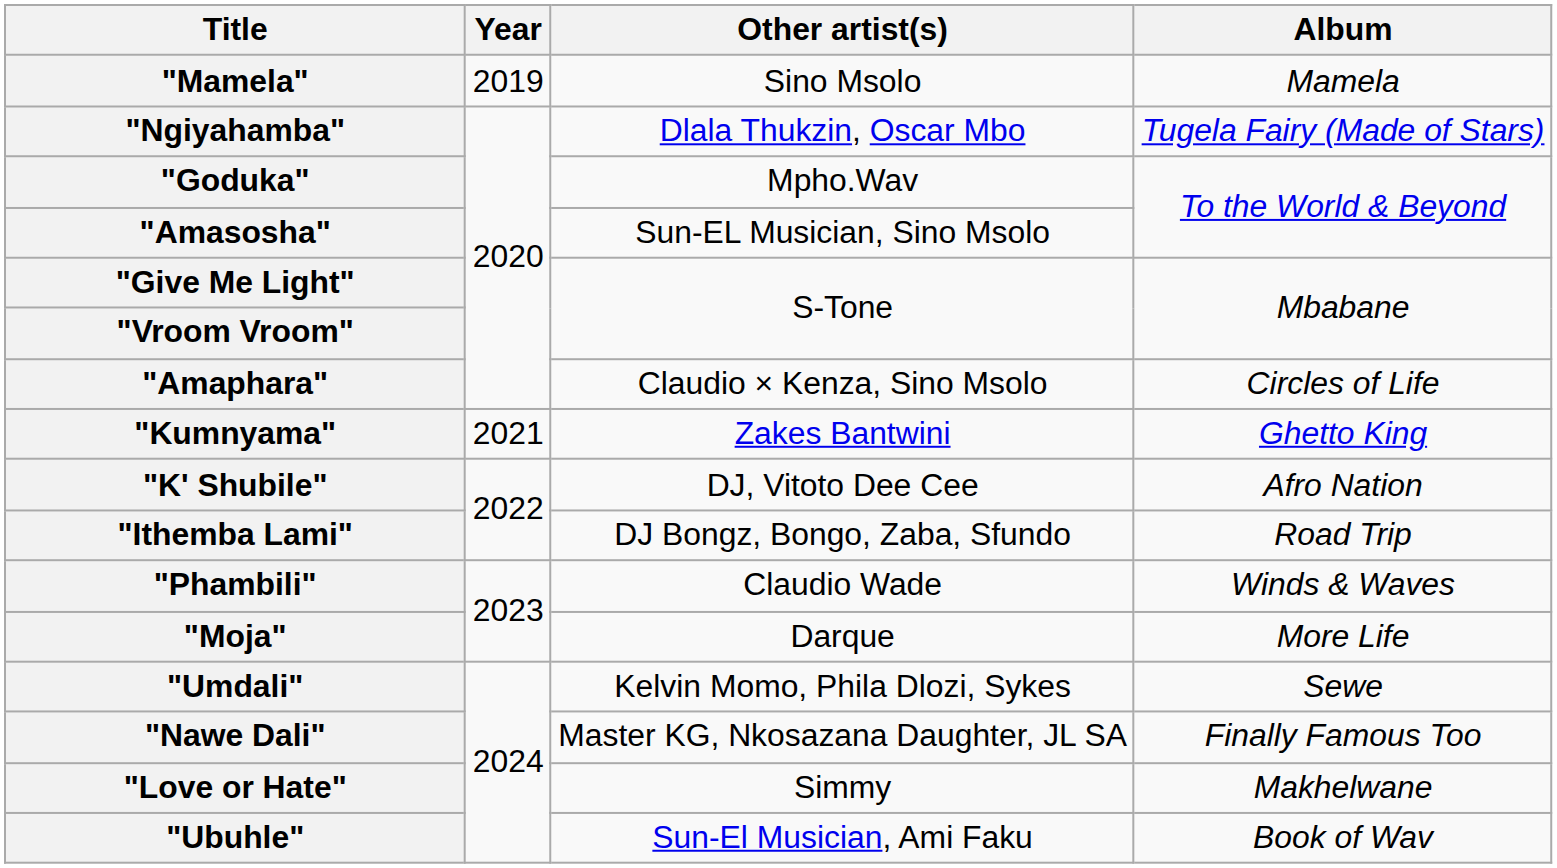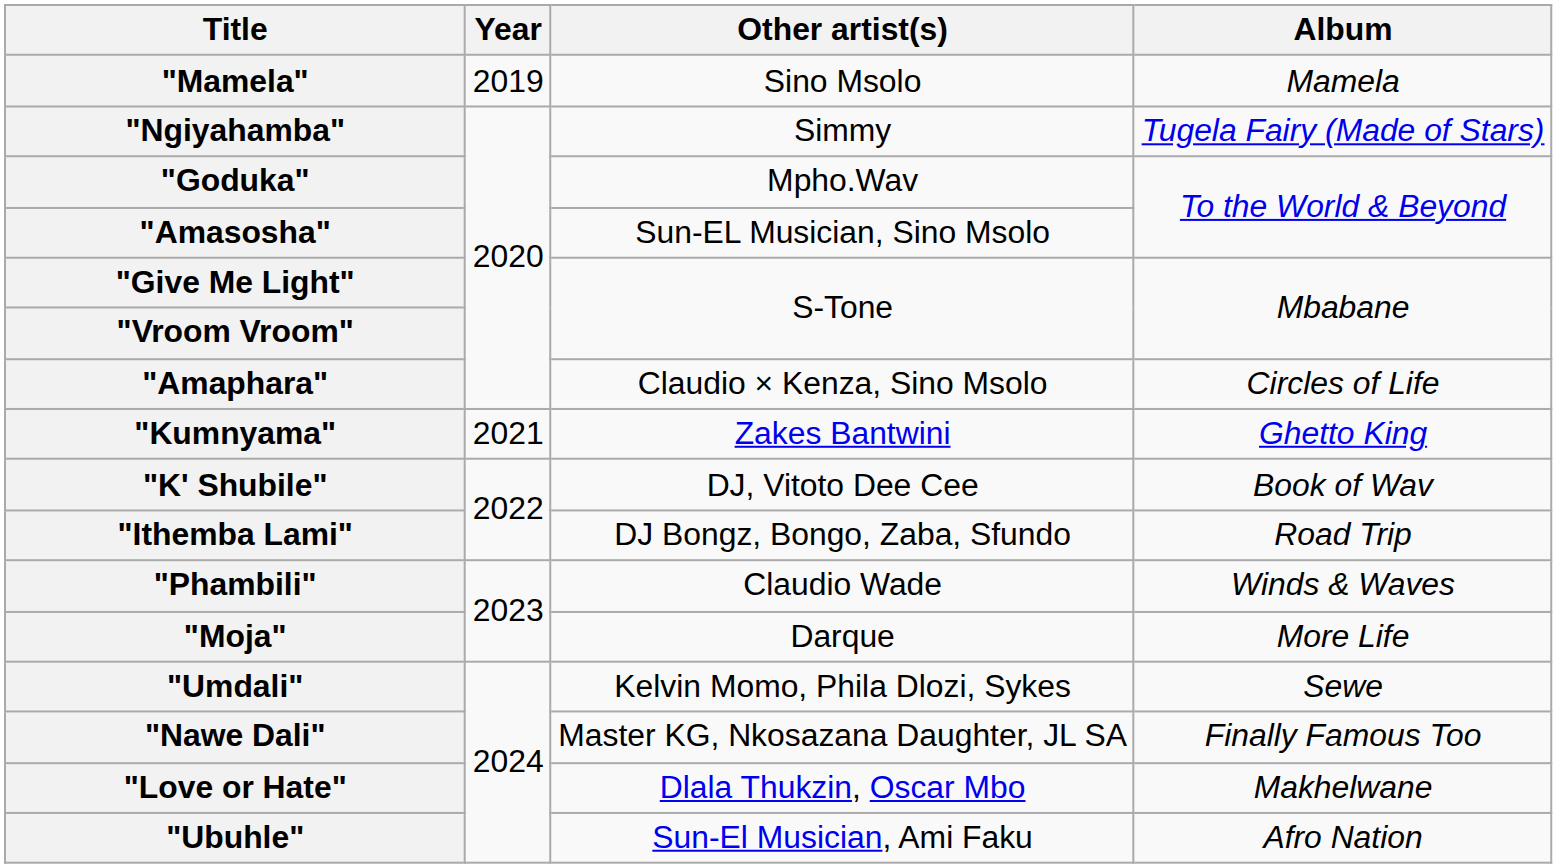 <table class="wikitable plainrowheaders" style="text-align:center;">
 <tr>
 <th scope="col" style="width:14em;">Title</th>
 <th scope="col">Year</th>
 <th scope="col">Other artist(s)</th>
 <th scope="col">Album</th>
 </tr>
 <tr>
 <th scope="row">"Mamela"</th>
 <td>2019</td>
 <td>Sino Msolo</td>
 <td><em>Mamela</em></td>
 </tr>
 <tr>
 <th scope="row">"Ngiyahamba"</th>
 <td rowspan=6>2020</td>
-<td><a href='#'>Dlala Thukzin</a>, <a href='#'>Oscar Mbo</a></td>
+<td>Simmy</td>
 <td><em><a href='#'>Tugela Fairy (Made of Stars)</a></em></td>
 </tr>
 <tr>
 <th scope="row">"Goduka"</th>
 <td>Mpho.Wav</td>
 <td rowspan=2><em><a href='#'>To the World & Beyond</a></em></td>
 </tr>
 <tr>
 <th scope="row">"Amasosha"</th>
 <td>Sun-EL Musician, Sino Msolo</td>
 </tr>
 <tr>
 <th scope="row">"Give Me Light"</th>
 <td rowspan=2>S-Tone</td>
 <td rowspan=2><em>Mbabane</em></td>
 </tr>
 <tr>
 <th scope="row">"Vroom Vroom"</th>
 </tr>
 <tr>
 <th scope="row">"Amaphara"</th>
 <td>Claudio × Kenza, Sino Msolo</td>
 <td><em>Circles of Life</em></td>
 </tr>
 <tr>
 <th scope="row">"Kumnyama"</th>
 <td>2021</td>
 <td><a href='#'>Zakes Bantwini</a></td>
 <td><em><a href='#'>Ghetto King</a></em></td>
 </tr>
 <tr>
 <th scope="row">"K' Shubile"</th>
 <td rowspan=2>2022</td>
 <td>DJ, Vitoto Dee Cee</td>
-<td><em>Afro Nation</em></td>
+<td><em>Book of Wav</em></td>
 </tr>
 <tr>
 <th scope="row">"Ithemba Lami"</th>
 <td>DJ Bongz, Bongo, Zaba, Sfundo</td>
 <td><em>Road Trip</em></td>
 </tr>
 <tr>
 <th scope="row">"Phambili"</th>
 <td rowspan=2>2023</td>
 <td>Claudio Wade</td>
 <td><em>Winds & Waves</em></td>
 </tr>
 <tr>
 <th scope="row">"Moja"</th>
 <td>Darque</td>
 <td><em>More Life</em></td>
 </tr>
 <tr>
 <th scope="row">"Umdali"</th>
 <td rowspan=4>2024</td>
 <td>Kelvin Momo, Phila Dlozi, Sykes</td>
 <td><em>Sewe</em></td>
 </tr>
 <tr>
 <th scope="row">"Nawe Dali"</th>
 <td>Master KG, Nkosazana Daughter, JL SA</td>
 <td><em>Finally Famous Too</em></td>
 </tr>
 <tr>
 <th scope="row">"Love or Hate"</th>
-<td>Simmy</td>
+<td><a href='#'>Dlala Thukzin</a>, <a href='#'>Oscar Mbo</a></td>
 <td><em>Makhelwane</em></td>
 </tr>
 <tr>
 <th scope="row">"Ubuhle"</th>
 <td><a href='#'>Sun-El Musician</a>, Ami Faku</td>
-<td><em>Book of Wav</em></td>
+<td><em>Afro Nation</em></td>
 </tr>
 </table>
